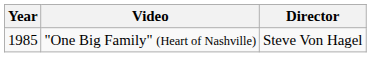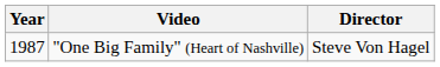 <table class="wikitable">
 <tr>
 <th>Year</th>
 <th>Video</th>
 <th>Director</th>
 </tr>
 <tr>
-<td>1985</td>
+<td>1987</td>
 <td>"One Big Family" <small>(Heart of Nashville)</small></td>
 <td>Steve Von Hagel</td>
 </tr>
 </table>
